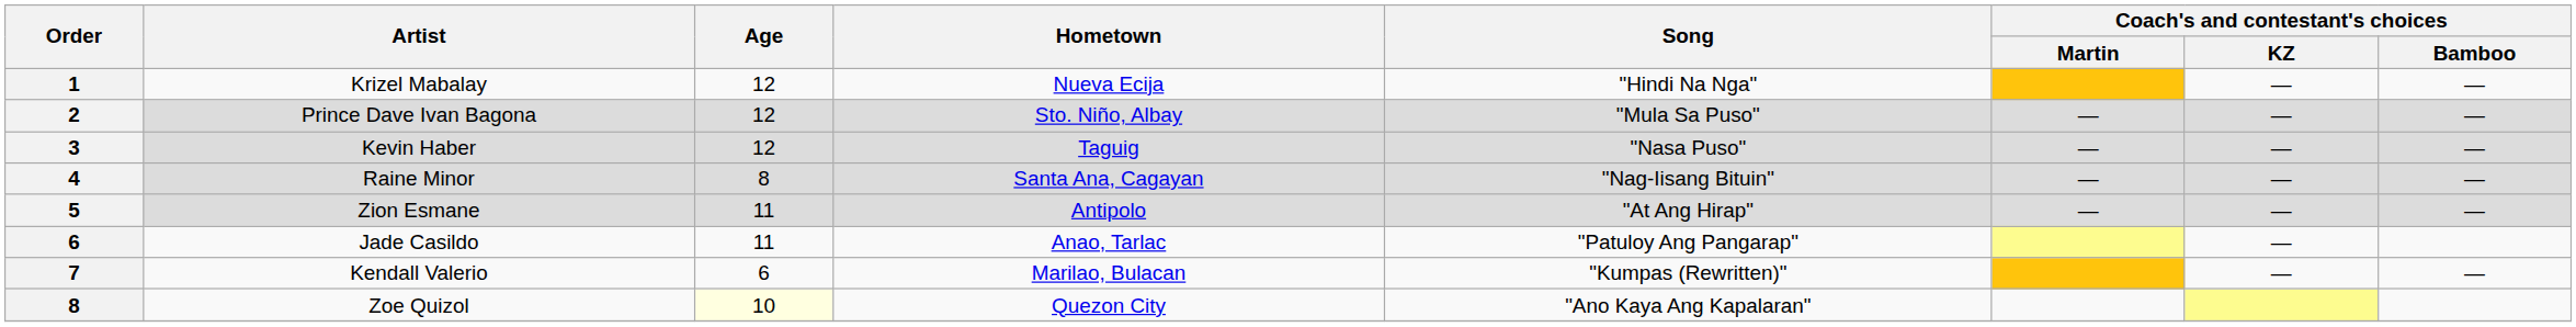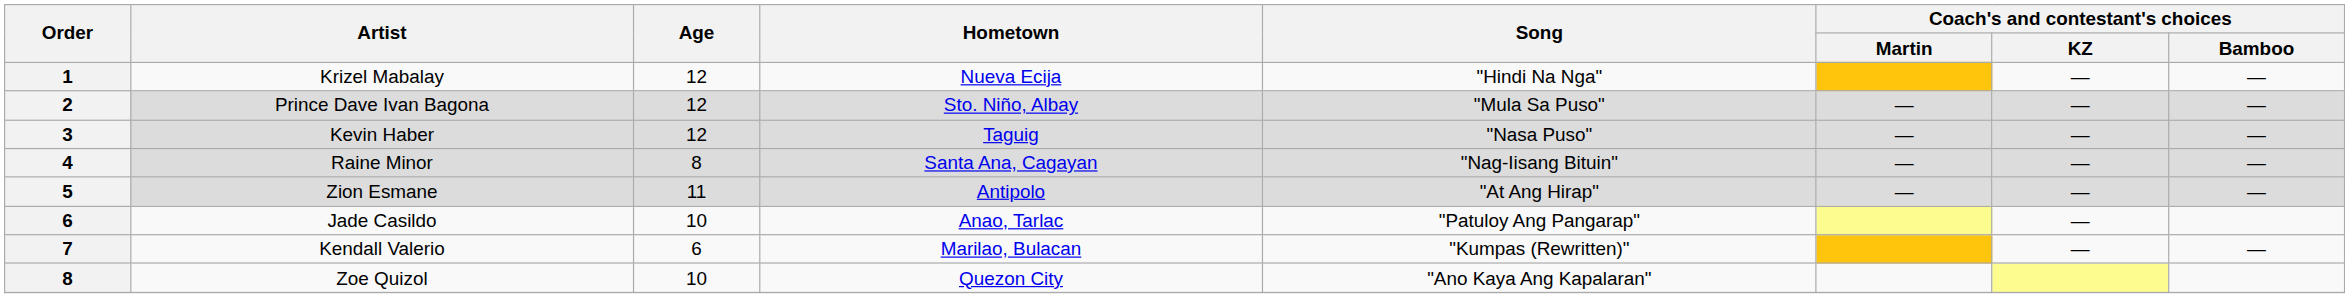 <table class="wikitable" style="text-align:center; line-height:17px; width:100%;">
 <tr>
 <th rowspan="2" scope="col" width="05%">Order</th>
 <th rowspan="2" scope="col" width="20%">Artist</th>
 <th rowspan="2" scope="col" width="05%">Age</th>
 <th rowspan="2" scope="col" width="20%">Hometown</th>
 <th rowspan="2" scope="col" width="22%">Song</th>
 <th colspan="3">Coach's and contestant's choices</th>
 </tr>
 <tr>
 <th width="07%">Martin</th>
 <th width="07%">KZ</th>
 <th width="07%">Bamboo</th>
 </tr>
 <tr>
 <th>1</th>
 <td>Krizel Mabalay</td>
 <td>12</td>
 <td><a href='#'>Nueva Ecija</a></td>
 <td>"Hindi Na Nga"</td>
 <td style="background:#FFC40C;"><strong></strong></td>
 <td>—</td>
 <td>—</td>
 </tr>
 <tr>
 <th>2</th>
 <td style="background:#DCDCDC;">Prince Dave Ivan Bagona</td>
 <td style="background:#DCDCDC;">12</td>
 <td style="background:#DCDCDC;"><a href='#'>Sto. Niño, Albay</a></td>
 <td style="background:#DCDCDC;">"Mula Sa Puso"</td>
 <td style="background:#DCDCDC;">—</td>
 <td style="background:#DCDCDC;">—</td>
 <td style="background:#DCDCDC;">—</td>
 </tr>
 <tr>
 <th>3</th>
 <td style="background:#DCDCDC;">Kevin Haber</td>
 <td style="background:#DCDCDC;">12</td>
 <td style="background:#DCDCDC;"><a href='#'>Taguig</a></td>
 <td style="background:#DCDCDC;">"Nasa Puso"</td>
 <td style="background:#DCDCDC;">—</td>
 <td style="background:#DCDCDC;">—</td>
 <td style="background:#DCDCDC;">—</td>
 </tr>
 <tr>
 <th>4</th>
 <td style="background:#DCDCDC;">Raine Minor</td>
 <td style="background:#DCDCDC;">8</td>
 <td style="background:#DCDCDC;"><a href='#'>Santa Ana, Cagayan</a></td>
 <td style="background:#DCDCDC;">"Nag-Iisang Bituin"</td>
 <td style="background:#DCDCDC;">—</td>
 <td style="background:#DCDCDC;">—</td>
 <td style="background:#DCDCDC;">—</td>
 </tr>
 <tr>
 <th>5</th>
 <td style="background:#DCDCDC;">Zion Esmane</td>
 <td style="background:#DCDCDC;">11</td>
 <td style="background:#DCDCDC;"><a href='#'>Antipolo</a></td>
 <td style="background:#DCDCDC;">"At Ang Hirap"</td>
 <td style="background:#DCDCDC;">—</td>
 <td style="background:#DCDCDC;">—</td>
 <td style="background:#DCDCDC;">—</td>
 </tr>
 <tr>
 <th>6</th>
 <td>Jade Casildo</td>
-<td>11</td>
+<td>10</td>
 <td><a href='#'>Anao, Tarlac</a></td>
 <td>"Patuloy Ang Pangarap"</td>
 <td style="background:#fdfc8f;"><strong></strong></td>
 <td>—</td>
 <td><strong></strong></td>
 </tr>
 <tr>
 <th>7</th>
 <td>Kendall Valerio</td>
 <td>6</td>
 <td><a href='#'>Marilao, Bulacan</a></td>
 <td>"Kumpas (Rewritten)"</td>
 <td style="background:#FFC40C;"><strong></strong></td>
 <td>—</td>
 <td>—</td>
 </tr>
 <tr>
 <th>8</th>
 <td>Zoe Quizol</td>
-<td style="background: lightyellow;">10</td>
+<td>10</td>
 <td><a href='#'>Quezon City</a></td>
 <td>"Ano Kaya Ang Kapalaran"</td>
 <td><strong></strong></td>
 <td style="background:#fdfc8f;"><strong></strong></td>
 <td><strong></strong></td>
 </tr>
 <tr>
 </tr>
 </table>
